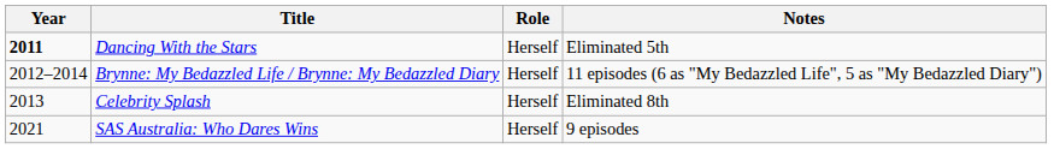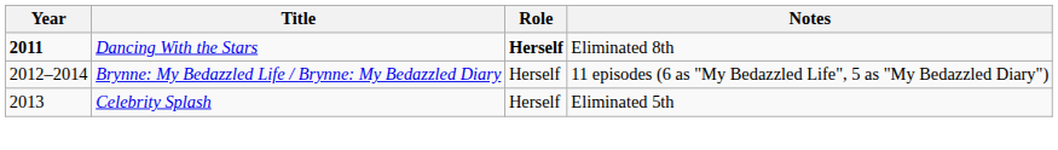 <table class="wikitable sortable">
 <tr>
 <th>Year</th>
 <th>Title</th>
 <th>Role</th>
 <th class="unsortable">Notes</th>
 </tr>
 <tr>
 <td><strong>2011</strong></td>
 <td><em><a href='#'>Dancing With the Stars</a></em></td>
-<td>Herself</td>
-<td>Eliminated 5th</td>
+<td><strong>Herself</strong></td>
+<td>Eliminated 8th</td>
 </tr>
 <tr>
 <td>2012–2014</td>
 <td><em><a href='#'>Brynne: My Bedazzled Life / Brynne: My Bedazzled Diary</a></em></td>
 <td>Herself</td>
 <td>11 episodes (6 as "My Bedazzled Life", 5 as "My Bedazzled Diary")</td>
 </tr>
 <tr>
 <td>2013</td>
 <td><em><a href='#'>Celebrity Splash</a></em></td>
 <td>Herself</td>
-<td>Eliminated 8th</td>
-</tr>
-<tr>
-<td>2021</td>
-<td><em><a href='#'>SAS Australia: Who Dares Wins</a></em></td>
-<td>Herself</td>
-<td>9 episodes</td>
+<td>Eliminated 5th</td>
 </tr>
 </table>
